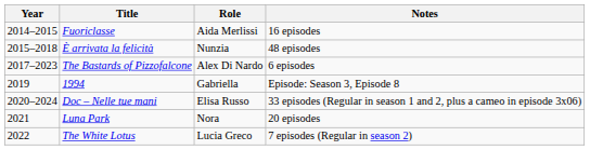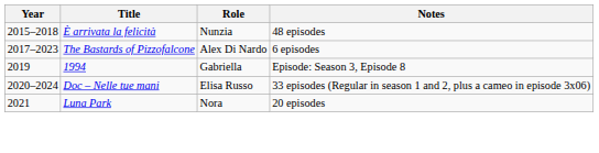 <table class="wikitable plainrowheaders sortable">
 <tr>
 <th scope="col">Year</th>
 <th scope="col">Title</th>
 <th scope="col">Role</th>
 <th scope="col" class="unsortable">Notes</th>
-</tr>
-<tr>
-<td>2014–2015</td>
-<td><em><a href='#'>Fuoriclasse</a></em></td>
-<td>Aida Merlissi</td>
-<td>16 episodes</td>
 </tr>
 <tr>
 <td>2015–2018</td>
 <td><em><a href='#'>È arrivata la felicità</a></em></td>
 <td>Nunzia</td>
 <td>48 episodes</td>
 </tr>
 <tr>
 <td>2017–2023</td>
 <td><em><a href='#'>The Bastards of Pizzofalcone</a></em></td>
 <td>Alex Di Nardo</td>
 <td>6 episodes</td>
 </tr>
 <tr>
 <td>2019</td>
 <td><em><a href='#'>1994</a></em></td>
 <td>Gabriella</td>
 <td>Episode: Season 3, Episode 8</td>
 </tr>
 <tr>
 <td>2020–2024</td>
 <td><em><a href='#'>Doc – Nelle tue mani</a></em></td>
 <td>Elisa Russo</td>
 <td>33 episodes (Regular in season 1 and 2, plus a cameo in episode 3x06)</td>
 </tr>
 <tr>
 <td>2021</td>
 <td><em><a href='#'>Luna Park</a></em></td>
 <td>Nora</td>
 <td>20 episodes</td>
 </tr>
-<tr>
-<td>2022</td>
-<td><em><a href='#'>The White Lotus</a></em></td>
-<td>Lucia Greco</td>
-<td>7 episodes (Regular in <a href='#'>season 2</a>)</td>
-</tr>
 </table>
